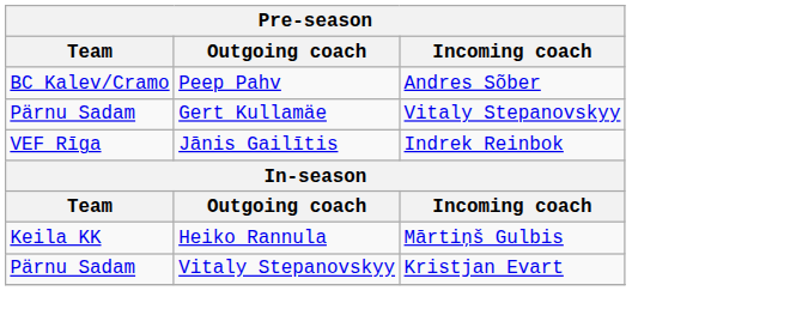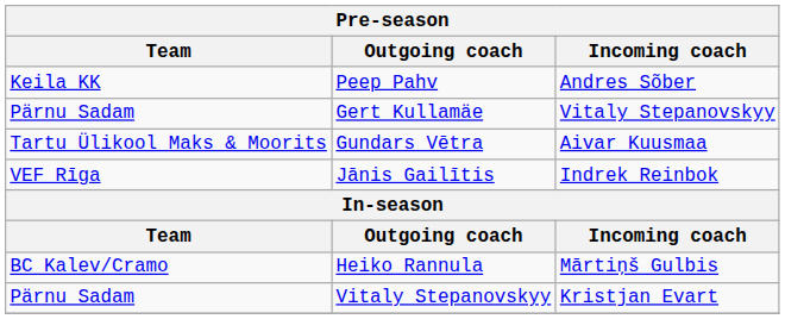 <table class="wikitable sortable">
 <tr>
 <th colspan="3">Pre-season</th>
 </tr>
 <tr>
 <th>Team</th>
 <th>Outgoing coach</th>
 <th>Incoming coach</th>
 </tr>
 <tr>
-<td> <a href='#'>BC Kalev/Cramo</a></td>
+<td> <a href='#'>Keila KK</a></td>
 <td> <a href='#'>Peep Pahv</a></td>
 <td> <a href='#'>Andres Sõber</a></td>
 </tr>
 <tr>
 <td> <a href='#'>Pärnu Sadam</a></td>
 <td> <a href='#'>Gert Kullamäe</a></td>
 <td> <a href='#'>Vitaly Stepanovskyy</a></td>
+</tr>
+<tr>
+<td> <a href='#'>Tartu Ülikool Maks & Moorits</a></td>
+<td> <a href='#'>Gundars Vētra</a></td>
+<td> <a href='#'>Aivar Kuusmaa</a></td>
 </tr>
 <tr>
 <td> <a href='#'>VEF Rīga</a></td>
 <td> <a href='#'>Jānis Gailītis</a></td>
 <td> <a href='#'>Indrek Reinbok</a></td>
 </tr>
 <tr>
 <th colspan="3">In-season</th>
 </tr>
 <tr>
 <th>Team</th>
 <th>Outgoing coach</th>
 <th>Incoming coach</th>
 </tr>
 <tr>
-<td> <a href='#'>Keila KK</a></td>
+<td> <a href='#'>BC Kalev/Cramo</a></td>
 <td> <a href='#'>Heiko Rannula</a></td>
 <td> <a href='#'>Mārtiņš Gulbis</a></td>
 </tr>
 <tr>
 <td> <a href='#'>Pärnu Sadam</a></td>
 <td> <a href='#'>Vitaly Stepanovskyy</a></td>
 <td> <a href='#'>Kristjan Evart</a></td>
 </tr>
 <tr>
 </tr>
 </table>
